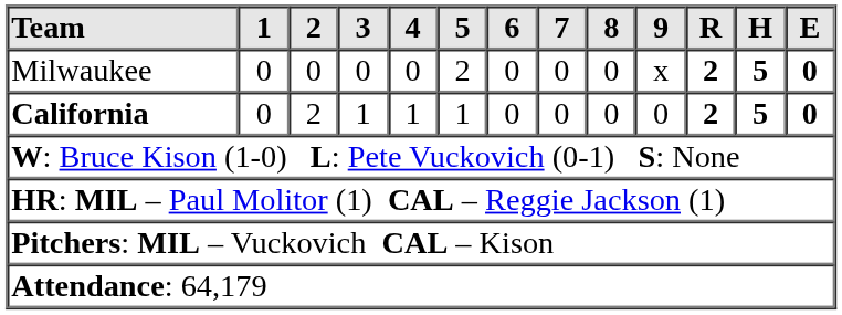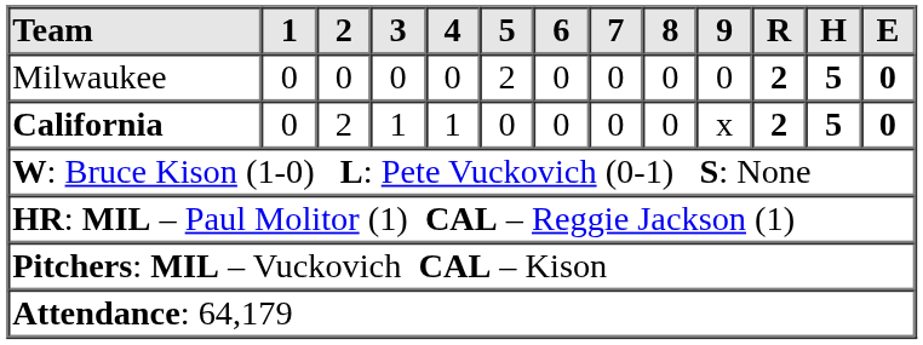 <table border=1 cellspacing=0 width=425 style="margin-left:3em;">
 <tr style="text-align:center; background-color:#e6e6e6;">
 <th align=left width=28%>Team</th>
 <th width=6%>1</th>
 <th width=6%>2</th>
 <th width=6%>3</th>
 <th width=6%>4</th>
 <th width=6%>5</th>
 <th width=6%>6</th>
 <th width=6%>7</th>
 <th width=6%>8</th>
 <th width=6%>9</th>
 <th width=6%>R</th>
 <th width=6%>H</th>
 <th width=6%>E</th>
 </tr>
 <tr style="text-align:center;">
 <td align=left>Milwaukee</td>
 <td>0</td>
 <td>0</td>
 <td>0</td>
 <td>0</td>
 <td>2</td>
 <td>0</td>
 <td>0</td>
 <td>0</td>
-<td>x</td>
+<td>0</td>
 <td><strong>2</strong></td>
 <td><strong>5</strong></td>
 <td><strong>0</strong></td>
 </tr>
 <tr style="text-align:center;">
 <td align=left><strong>California</strong></td>
 <td>0</td>
 <td>2</td>
 <td>1</td>
 <td>1</td>
-<td>1</td>
 <td>0</td>
 <td>0</td>
 <td>0</td>
 <td>0</td>
+<td>x</td>
 <td><strong>2</strong></td>
 <td><strong>5</strong></td>
 <td><strong>0</strong></td>
 </tr>
 <tr style="text-align:left;">
 <td colspan=13><strong>W</strong>: <a href='#'>Bruce Kison</a> (1-0)   <strong>L</strong>: <a href='#'>Pete Vuckovich</a> (0-1)   <strong>S</strong>: None</td>
 </tr>
 <tr style="text-align:left;">
 <td colspan=13><strong>HR</strong>: <strong>MIL</strong> – <a href='#'>Paul Molitor</a> (1)  <strong>CAL</strong> – <a href='#'>Reggie Jackson</a> (1)</td>
 </tr>
 <tr style="text-align:left;">
 <td colspan=13><strong>Pitchers</strong>: <strong>MIL</strong> – Vuckovich  <strong>CAL</strong> – Kison</td>
 </tr>
 <tr style="text-align:left;">
 <td colspan=13><strong>Attendance</strong>: 64,179</td>
 </tr>
 </table>
